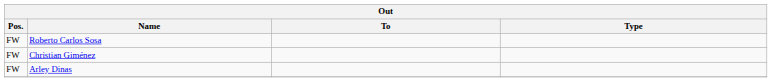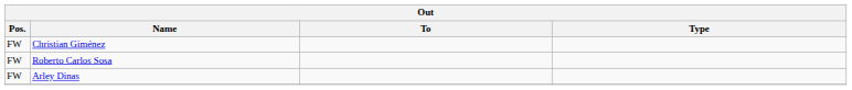 <table class="wikitable" style="font-size:90%;width:99%;">
 <tr>
 <th colspan="4">Out</th>
 </tr>
 <tr>
 <th width=3%>Pos.</th>
 <th width=32%>Name</th>
 <th width=30%>To</th>
 <th width=35%>Type</th>
 </tr>
 <tr>
 <td>FW</td>
-<td><a href='#'>Roberto Carlos Sosa</a></td>
+<td><a href='#'>Christian Giménez</a></td>
 <td></td>
 <td></td>
 </tr>
 <tr>
 <td>FW</td>
-<td><a href='#'>Christian Giménez</a></td>
+<td><a href='#'>Roberto Carlos Sosa</a></td>
 <td></td>
 <td></td>
 </tr>
 <tr>
 <td>FW</td>
 <td><a href='#'>Arley Dinas</a></td>
 <td></td>
 <td></td>
 </tr>
 <tr>
 </tr>
 </table>
